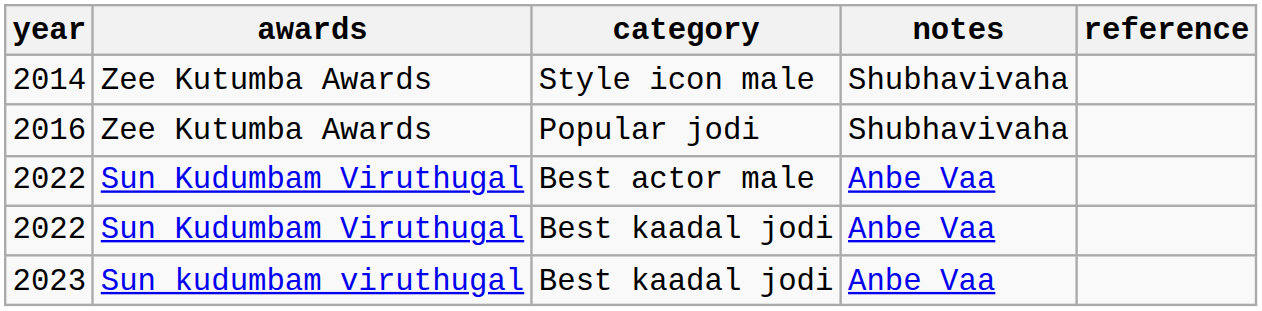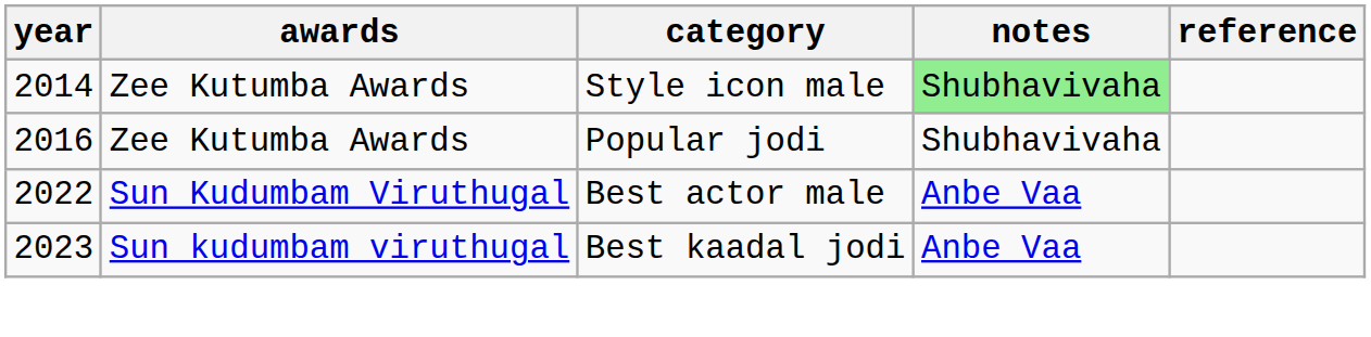 <table class="wikitable">
 <tr>
 <th>year</th>
 <th>awards</th>
 <th>category</th>
 <th>notes</th>
 <th>reference</th>
 </tr>
 <tr>
 <td>2014</td>
 <td>Zee Kutumba Awards</td>
 <td>Style icon male</td>
-<td>Shubhavivaha</td>
+<td style="background: lightgreen;">Shubhavivaha</td>
 <td></td>
 </tr>
 <tr>
 <td>2016</td>
 <td>Zee Kutumba Awards</td>
 <td>Popular jodi</td>
 <td>Shubhavivaha</td>
 <td></td>
 </tr>
 <tr>
 <td>2022</td>
 <td><a href='#'>Sun Kudumbam Viruthugal</a></td>
 <td>Best actor male</td>
 <td><a href='#'>Anbe Vaa</a></td>
 <td></td>
 </tr>
 <tr>
-<td>2022</td>
-<td><a href='#'>Sun Kudumbam Viruthugal</a></td>
-<td>Best kaadal jodi</td>
-<td><a href='#'>Anbe Vaa</a></td>
-<td></td>
-</tr>
-<tr>
 <td>2023</td>
 <td><a href='#'>Sun kudumbam viruthugal</a></td>
 <td>Best kaadal jodi</td>
 <td><a href='#'>Anbe Vaa</a></td>
 <td></td>
 </tr>
 </table>
